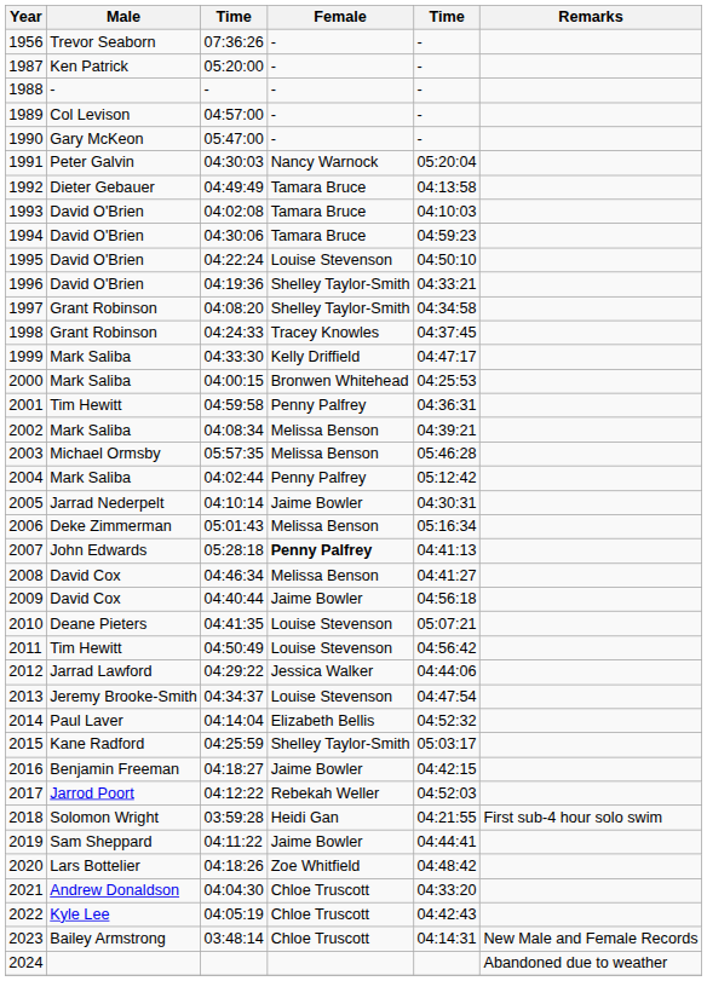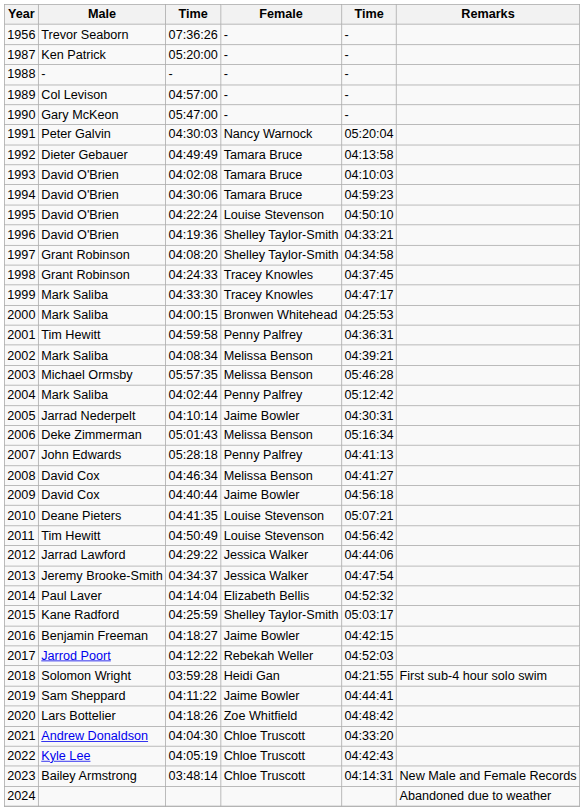 <table class="wikitable">
 <tr>
 <th>Year</th>
 <th>Male</th>
 <th>Time</th>
 <th>Female</th>
 <th>Time</th>
 <th>Remarks</th>
 </tr>
 <tr>
 <td>1956</td>
 <td>Trevor Seaborn</td>
 <td>07:36:26</td>
 <td>-</td>
 <td>-</td>
 <td></td>
 </tr>
 <tr>
 <td>1987</td>
 <td>Ken Patrick</td>
 <td>05:20:00</td>
 <td>-</td>
 <td>-</td>
 <td></td>
 </tr>
 <tr>
 <td>1988</td>
 <td>-</td>
 <td>-</td>
 <td>-</td>
 <td>-</td>
 <td></td>
 </tr>
 <tr>
 <td>1989</td>
 <td>Col Levison</td>
 <td>04:57:00</td>
 <td>-</td>
 <td>-</td>
 <td></td>
 </tr>
 <tr>
 <td>1990</td>
 <td>Gary McKeon</td>
 <td>05:47:00</td>
 <td>-</td>
 <td>-</td>
 <td></td>
 </tr>
 <tr>
 <td>1991</td>
 <td>Peter Galvin</td>
 <td>04:30:03</td>
 <td>Nancy Warnock</td>
 <td>05:20:04</td>
 <td></td>
 </tr>
 <tr>
 <td>1992</td>
 <td>Dieter Gebauer</td>
 <td>04:49:49</td>
 <td>Tamara Bruce</td>
 <td>04:13:58</td>
 <td></td>
 </tr>
 <tr>
 <td>1993</td>
 <td>David O'Brien</td>
 <td>04:02:08</td>
 <td>Tamara Bruce</td>
 <td>04:10:03</td>
 <td></td>
 </tr>
 <tr>
 <td>1994</td>
 <td>David O'Brien</td>
 <td>04:30:06</td>
 <td>Tamara Bruce</td>
 <td>04:59:23</td>
 <td></td>
 </tr>
 <tr>
 <td>1995</td>
 <td>David O'Brien</td>
 <td>04:22:24</td>
 <td>Louise Stevenson</td>
 <td>04:50:10</td>
 <td></td>
 </tr>
 <tr>
 <td>1996</td>
 <td>David O'Brien</td>
 <td>04:19:36</td>
 <td>Shelley Taylor-Smith</td>
 <td>04:33:21</td>
 <td></td>
 </tr>
 <tr>
 <td>1997</td>
 <td>Grant Robinson</td>
 <td>04:08:20</td>
 <td>Shelley Taylor-Smith</td>
 <td>04:34:58</td>
 <td></td>
 </tr>
 <tr>
 <td>1998</td>
 <td>Grant Robinson</td>
 <td>04:24:33</td>
 <td>Tracey Knowles</td>
 <td>04:37:45</td>
 <td></td>
 </tr>
 <tr>
 <td>1999</td>
 <td>Mark Saliba</td>
 <td>04:33:30</td>
-<td>Kelly Driffield</td>
+<td>Tracey Knowles</td>
 <td>04:47:17</td>
 <td></td>
 </tr>
 <tr>
 <td>2000</td>
 <td>Mark Saliba</td>
 <td>04:00:15</td>
 <td>Bronwen Whitehead</td>
 <td>04:25:53</td>
 <td></td>
 </tr>
 <tr>
 <td>2001</td>
 <td>Tim Hewitt</td>
 <td>04:59:58</td>
 <td>Penny Palfrey</td>
 <td>04:36:31</td>
 <td></td>
 </tr>
 <tr>
 <td>2002</td>
 <td>Mark Saliba</td>
 <td>04:08:34</td>
 <td>Melissa Benson</td>
 <td>04:39:21</td>
 <td></td>
 </tr>
 <tr>
 <td>2003</td>
 <td>Michael Ormsby</td>
 <td>05:57:35</td>
 <td>Melissa Benson</td>
 <td>05:46:28</td>
 <td></td>
 </tr>
 <tr>
 <td>2004</td>
 <td>Mark Saliba</td>
 <td>04:02:44</td>
 <td>Penny Palfrey</td>
 <td>05:12:42</td>
 <td></td>
 </tr>
 <tr>
 <td>2005</td>
 <td>Jarrad Nederpelt</td>
 <td>04:10:14</td>
 <td>Jaime Bowler</td>
 <td>04:30:31</td>
 <td></td>
 </tr>
 <tr>
 <td>2006</td>
 <td>Deke Zimmerman</td>
 <td>05:01:43</td>
 <td>Melissa Benson</td>
 <td>05:16:34</td>
 <td></td>
 </tr>
 <tr>
 <td>2007</td>
 <td>John Edwards</td>
 <td>05:28:18</td>
-<td><strong>Penny Palfrey</strong></td>
+<td>Penny Palfrey</td>
 <td>04:41:13</td>
 <td></td>
 </tr>
 <tr>
 <td>2008</td>
 <td>David Cox</td>
 <td>04:46:34</td>
 <td>Melissa Benson</td>
 <td>04:41:27</td>
 <td></td>
 </tr>
 <tr>
 <td>2009</td>
 <td>David Cox</td>
 <td>04:40:44</td>
 <td>Jaime Bowler</td>
 <td>04:56:18</td>
 <td></td>
 </tr>
 <tr>
 <td>2010</td>
 <td>Deane Pieters</td>
 <td>04:41:35</td>
 <td>Louise Stevenson</td>
 <td>05:07:21</td>
 <td></td>
 </tr>
 <tr>
 <td>2011</td>
 <td>Tim Hewitt</td>
 <td>04:50:49</td>
 <td>Louise Stevenson</td>
 <td>04:56:42</td>
 <td></td>
 </tr>
 <tr>
 <td>2012</td>
 <td>Jarrad Lawford</td>
 <td>04:29:22</td>
 <td>Jessica Walker</td>
 <td>04:44:06</td>
 <td></td>
 </tr>
 <tr>
 <td>2013</td>
 <td>Jeremy Brooke-Smith</td>
 <td>04:34:37</td>
-<td>Louise Stevenson</td>
+<td>Jessica Walker</td>
 <td>04:47:54</td>
 <td></td>
 </tr>
 <tr>
 <td>2014</td>
 <td>Paul Laver</td>
 <td>04:14:04</td>
 <td>Elizabeth Bellis</td>
 <td>04:52:32</td>
 <td></td>
 </tr>
 <tr>
 <td>2015</td>
 <td>Kane Radford</td>
 <td>04:25:59</td>
 <td>Shelley Taylor-Smith</td>
 <td>05:03:17</td>
 <td></td>
 </tr>
 <tr>
 <td>2016</td>
 <td>Benjamin Freeman</td>
 <td>04:18:27</td>
 <td>Jaime Bowler</td>
 <td>04:42:15</td>
 <td></td>
 </tr>
 <tr>
 <td>2017</td>
 <td><a href='#'>Jarrod Poort</a></td>
 <td>04:12:22</td>
 <td>Rebekah Weller</td>
 <td>04:52:03</td>
 <td></td>
 </tr>
 <tr>
 <td>2018</td>
 <td>Solomon Wright</td>
 <td>03:59:28</td>
 <td>Heidi Gan</td>
 <td>04:21:55</td>
 <td>First sub-4 hour solo swim</td>
 </tr>
 <tr>
 <td>2019</td>
 <td>Sam Sheppard</td>
 <td>04:11:22</td>
 <td>Jaime Bowler</td>
 <td>04:44:41</td>
 <td></td>
 </tr>
 <tr>
 <td>2020</td>
 <td>Lars Bottelier</td>
 <td>04:18:26</td>
 <td>Zoe Whitfield</td>
 <td>04:48:42</td>
 <td></td>
 </tr>
 <tr>
 <td>2021</td>
 <td><a href='#'>Andrew Donaldson</a></td>
 <td>04:04:30</td>
 <td>Chloe Truscott</td>
 <td>04:33:20</td>
 <td></td>
 </tr>
 <tr>
 <td>2022</td>
 <td><a href='#'>Kyle Lee</a></td>
 <td>04:05:19</td>
 <td>Chloe Truscott</td>
 <td>04:42:43</td>
 <td></td>
 </tr>
 <tr>
 <td>2023</td>
 <td>Bailey Armstrong</td>
 <td>03:48:14</td>
 <td>Chloe Truscott</td>
 <td>04:14:31</td>
 <td>New Male and Female Records</td>
 </tr>
 <tr>
 <td>2024</td>
 <td></td>
 <td></td>
 <td></td>
 <td></td>
 <td>Abandoned due to weather</td>
 </tr>
 <tr>
 </tr>
 </table>
